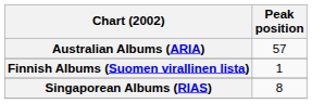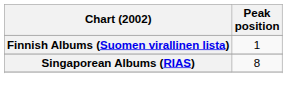 <table class="wikitable sortable plainrowheaders" style="text-align:center">
 <tr>
 <th scope="col">Chart (2002)</th>
 <th scope="col">Peak<br>position</th>
-</tr>
-<tr>
-<th scope="row">Australian Albums (<a href='#'>ARIA</a>)</th>
-<td>57</td>
 </tr>
 <tr>
 </tr>
 <tr>
 </tr>
 <tr>
 </tr>
 <tr>
 </tr>
 <tr>
 <th scope="row">Finnish Albums (<a href='#'>Suomen virallinen lista</a>)</th>
 <td>1</td>
 </tr>
 <tr>
 </tr>
 <tr>
 </tr>
 <tr>
 </tr>
 <tr>
 </tr>
 <tr>
 </tr>
 <tr>
 <th scope="row">Singaporean Albums (<a href='#'>RIAS</a>)</th>
 <td>8</td>
 </tr>
 <tr>
 </tr>
 <tr>
 </tr>
 </table>
